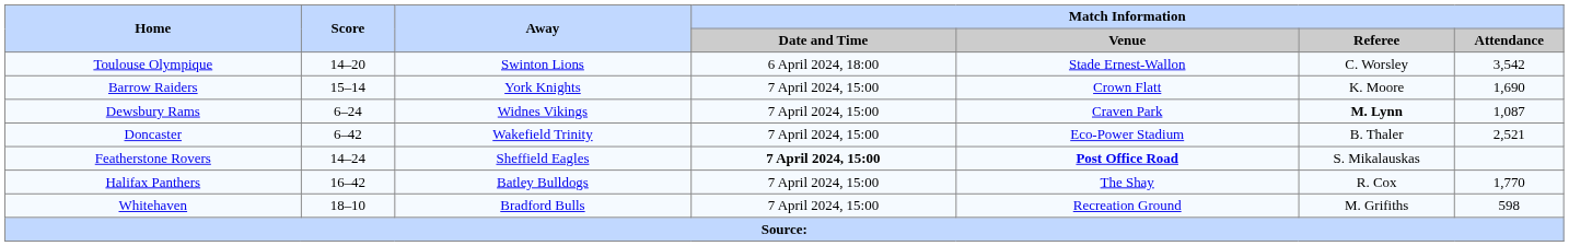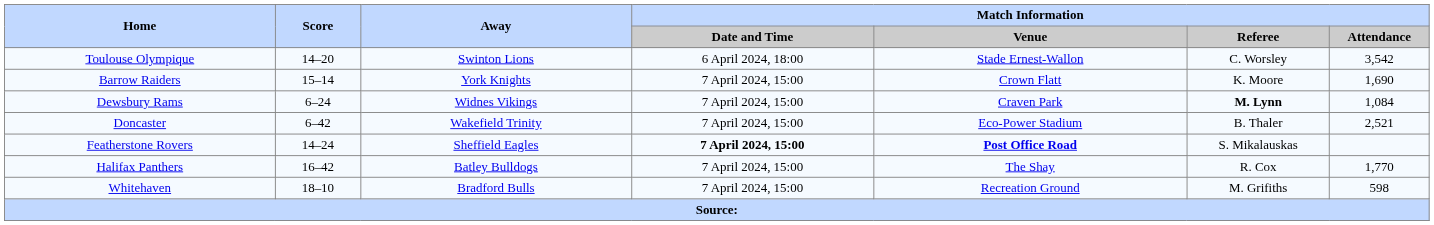 <table border=1 style="border-collapse:collapse; font-size:90%; text-align:center;" cellpadding=3 cellspacing=0 width=100%>
 <tr bgcolor=#C1D8FF>
 <th scope="col" rowspan=2 width=19%>Home</th>
 <th scope="col" rowspan=2 width=6%>Score</th>
 <th scope="col" rowspan=2 width=19%>Away</th>
 <th colspan=6>Match Information</th>
 </tr>
 <tr bgcolor=#CCCCCC>
 <th scope="col" width=17%>Date and Time</th>
 <th scope="col" width=22%>Venue</th>
 <th scope="col" width=10%>Referee</th>
 <th scope="col" width=7%>Attendance</th>
 </tr>
 <tr bgcolor=#F5FAFF>
 <td> <a href='#'>Toulouse Olympique</a></td>
 <td>14–20</td>
 <td> <a href='#'>Swinton Lions</a></td>
 <td>6 April 2024, 18:00</td>
 <td><a href='#'>Stade Ernest-Wallon</a></td>
 <td>C. Worsley</td>
 <td>3,542</td>
 </tr>
 <tr bgcolor=#F5FAFF>
 <td> <a href='#'>Barrow Raiders</a></td>
 <td>15–14</td>
 <td> <a href='#'>York Knights</a></td>
 <td>7 April 2024, 15:00</td>
 <td><a href='#'>Crown Flatt</a></td>
 <td>K. Moore</td>
 <td>1,690</td>
 </tr>
 <tr bgcolor=#F5FAFF>
 <td> <a href='#'>Dewsbury Rams</a></td>
 <td>6–24</td>
 <td> <a href='#'>Widnes Vikings</a></td>
 <td>7 April 2024, 15:00</td>
 <td><a href='#'>Craven Park</a></td>
 <td><strong>M. Lynn</strong></td>
-<td>1,087</td>
+<td>1,084</td>
 </tr>
 <tr bgcolor=#F5FAFF>
 <td> <a href='#'>Doncaster</a></td>
 <td>6–42</td>
 <td> <a href='#'>Wakefield Trinity</a></td>
 <td>7 April 2024, 15:00</td>
 <td><a href='#'>Eco-Power Stadium</a></td>
 <td>B. Thaler</td>
 <td>2,521</td>
 </tr>
 <tr bgcolor=#F5FAFF>
 <td> <a href='#'>Featherstone Rovers</a></td>
 <td>14–24</td>
 <td> <a href='#'>Sheffield Eagles</a></td>
 <td><strong>7 April 2024, 15:00</strong></td>
 <td><strong><a href='#'>Post Office Road</a></strong></td>
 <td>S. Mikalauskas</td>
 <td></td>
 </tr>
 <tr bgcolor=#F5FAFF>
 <td> <a href='#'>Halifax Panthers</a></td>
 <td>16–42</td>
 <td> <a href='#'>Batley Bulldogs</a></td>
 <td>7 April 2024, 15:00</td>
 <td><a href='#'>The Shay</a></td>
 <td>R. Cox</td>
 <td>1,770</td>
 </tr>
 <tr bgcolor=#F5FAFF>
 <td> <a href='#'>Whitehaven</a></td>
 <td>18–10</td>
 <td> <a href='#'>Bradford Bulls</a></td>
 <td>7 April 2024, 15:00</td>
 <td><a href='#'>Recreation Ground</a></td>
 <td>M. Grifiths</td>
 <td>598</td>
 </tr>
 <tr style="background:#c1d8ff;">
 <th colspan=7>Source:</th>
 </tr>
 </table>
